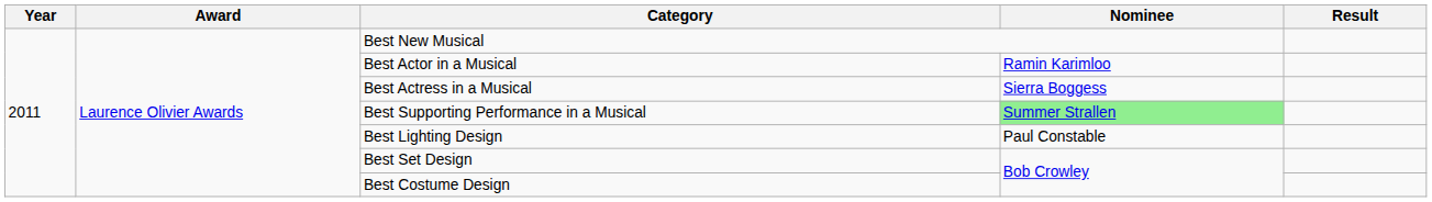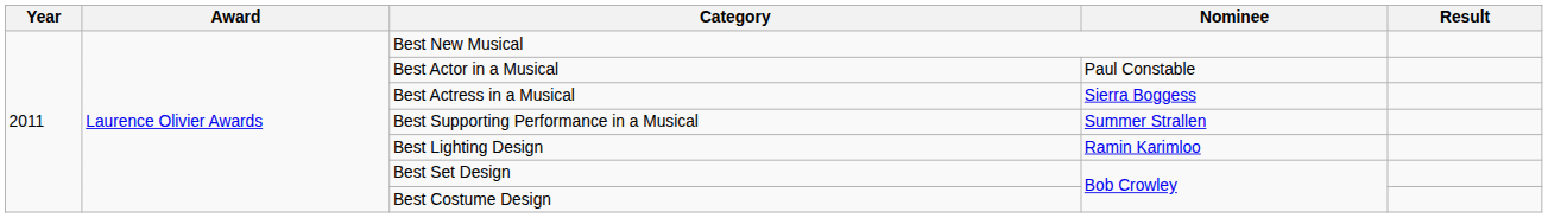 <table class="wikitable" width="95%">
 <tr>
 <th width="5%">Year</th>
 <th width="20%">Award</th>
 <th width="45%">Category</th>
 <th width="20%">Nominee</th>
 <th width="10%">Result</th>
 </tr>
 <tr>
 <td rowspan=7>2011</td>
 <td rowspan=7><a href='#'>Laurence Olivier Awards</a></td>
 <td colspan=2>Best New Musical</td>
 <td></td>
 </tr>
 <tr>
 <td>Best Actor in a Musical</td>
-<td><a href='#'>Ramin Karimloo</a></td>
+<td>Paul Constable</td>
 <td></td>
 </tr>
 <tr>
 <td>Best Actress in a Musical</td>
 <td><a href='#'>Sierra Boggess</a></td>
 <td></td>
 </tr>
 <tr>
 <td>Best Supporting Performance in a Musical</td>
-<td style="background: lightgreen;"><a href='#'>Summer Strallen</a></td>
+<td><a href='#'>Summer Strallen</a></td>
 <td></td>
 </tr>
 <tr>
 <td>Best Lighting Design</td>
-<td>Paul Constable</td>
+<td><a href='#'>Ramin Karimloo</a></td>
 <td></td>
 </tr>
 <tr>
 <td>Best Set Design</td>
 <td rowspan=2><a href='#'>Bob Crowley</a></td>
 <td></td>
 </tr>
 <tr>
 <td>Best Costume Design</td>
 <td></td>
 </tr>
 </table>
